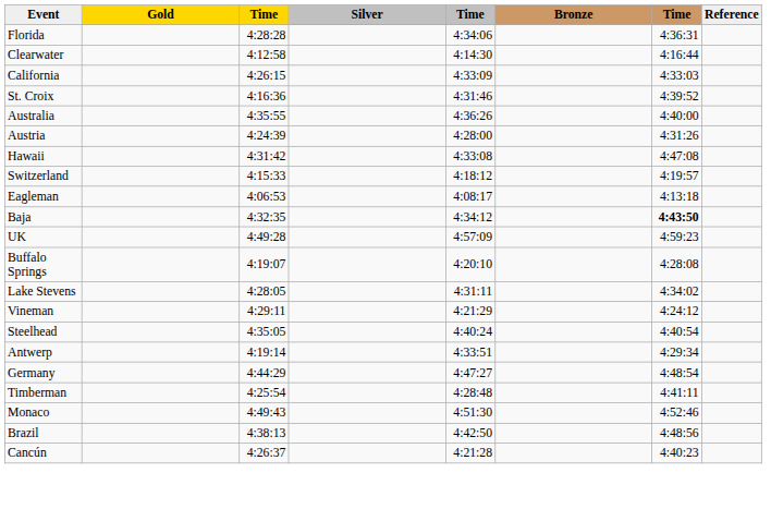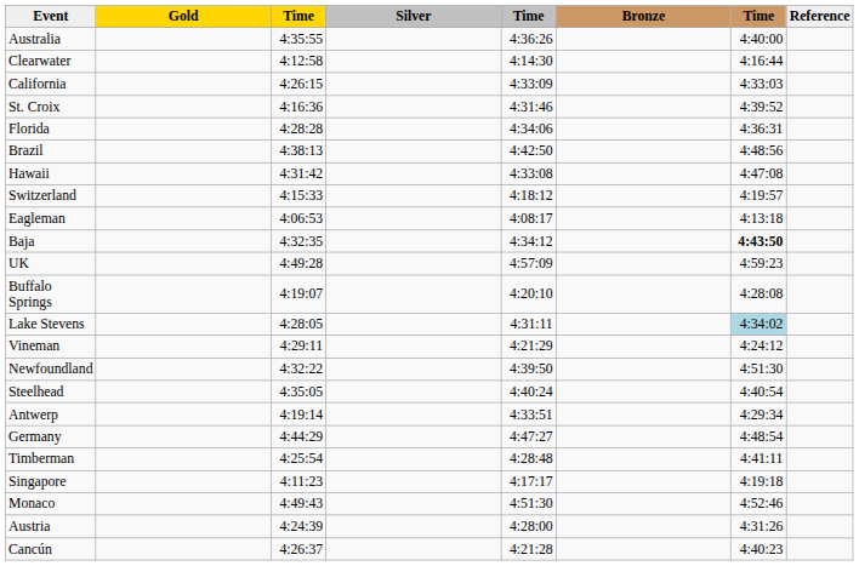 <table class="wikitable sortable">
 <tr align="center">
 <td width="90" bgcolor="efefef"><strong>Event</strong></td>
 <td width="190" bgcolor="gold"><strong>Gold</strong></td>
 <td width="55" bgcolor="gold"><strong>Time</strong></td>
 <td width="190" bgcolor="silver"><strong>Silver</strong></td>
 <td width="55" bgcolor="silver"><strong>Time</strong></td>
 <td width="190" bgcolor="cc9966"><strong>Bronze</strong></td>
 <td width="55" bgcolor="cc9966"><strong>Time</strong></td>
 <td class="unsortable" bgcolor="efefef"><strong>Reference</strong></td>
 </tr>
 <tr>
-<td>Florida</td>
+<td>Australia</td>
 <td></td>
-<td align="right">4:28:28</td>
+<td align="right">4:35:55</td>
 <td></td>
-<td align="right">4:34:06</td>
+<td align="right">4:36:26</td>
 <td></td>
-<td align="right">4:36:31</td>
+<td align="right">4:40:00</td>
 <td></td>
 </tr>
 <tr>
 <td>Clearwater</td>
 <td></td>
 <td align="right">4:12:58</td>
 <td></td>
 <td align="right">4:14:30</td>
 <td></td>
 <td align="right">4:16:44</td>
 <td></td>
 </tr>
 <tr>
 <td>California</td>
 <td></td>
 <td align="right">4:26:15</td>
 <td></td>
 <td align="right">4:33:09</td>
 <td></td>
 <td align="right">4:33:03</td>
 <td></td>
 </tr>
 <tr>
 <td>St. Croix</td>
 <td></td>
 <td align="right">4:16:36</td>
 <td></td>
 <td align="right">4:31:46</td>
 <td></td>
 <td align="right">4:39:52</td>
 <td></td>
 </tr>
 <tr>
-<td>Australia</td>
+<td>Florida</td>
 <td></td>
-<td align="right">4:35:55</td>
+<td align="right">4:28:28</td>
 <td></td>
-<td align="right">4:36:26</td>
+<td align="right">4:34:06</td>
 <td></td>
-<td align="right">4:40:00</td>
+<td align="right">4:36:31</td>
 <td></td>
 </tr>
 <tr>
-<td>Austria</td>
+<td>Brazil</td>
 <td></td>
-<td align="right">4:24:39</td>
+<td align="right">4:38:13</td>
 <td></td>
-<td align="right">4:28:00</td>
+<td align="right">4:42:50</td>
 <td></td>
-<td align="right">4:31:26</td>
+<td align="right">4:48:56</td>
 <td></td>
 </tr>
 <tr>
 <td>Hawaii</td>
 <td></td>
 <td align="right">4:31:42</td>
 <td></td>
 <td align="right">4:33:08</td>
 <td></td>
 <td align="right">4:47:08</td>
 <td></td>
 </tr>
 <tr>
 <td>Switzerland</td>
 <td></td>
 <td align="right">4:15:33</td>
 <td></td>
 <td align="right">4:18:12</td>
 <td></td>
 <td align="right">4:19:57</td>
 <td></td>
 </tr>
 <tr>
 <td>Eagleman</td>
 <td></td>
 <td align="right">4:06:53</td>
 <td></td>
 <td align="right">4:08:17</td>
 <td></td>
 <td align="right">4:13:18</td>
 <td></td>
 </tr>
 <tr>
 <td>Baja</td>
 <td></td>
 <td align="right">4:32:35</td>
 <td></td>
 <td align="right">4:34:12</td>
 <td></td>
 <td align="right"><strong>4:43:50</strong></td>
 <td></td>
 </tr>
 <tr>
 <td>UK</td>
 <td></td>
 <td align="right">4:49:28</td>
 <td></td>
 <td align="right">4:57:09</td>
 <td></td>
 <td align="right">4:59:23</td>
 <td></td>
 </tr>
 <tr>
 <td>Buffalo Springs</td>
 <td></td>
 <td align="right">4:19:07</td>
 <td></td>
 <td align="right">4:20:10</td>
 <td></td>
 <td align="right">4:28:08</td>
 <td></td>
 </tr>
 <tr>
 <td>Lake Stevens</td>
 <td></td>
 <td align="right">4:28:05</td>
 <td></td>
 <td align="right">4:31:11</td>
 <td></td>
-<td align="right">4:34:02</td>
+<td align="right" style="background: lightblue;">4:34:02</td>
 <td></td>
 </tr>
 <tr>
 <td>Vineman</td>
 <td></td>
 <td align="right">4:29:11</td>
 <td></td>
 <td align="right">4:21:29</td>
 <td></td>
 <td align="right">4:24:12</td>
+<td></td>
+</tr>
+<tr>
+<td>Newfoundland</td>
+<td></td>
+<td align="right">4:32:22</td>
+<td></td>
+<td align="right">4:39:50</td>
+<td></td>
+<td align="right">4:51:30</td>
 <td></td>
 </tr>
 <tr>
 <td>Steelhead</td>
 <td></td>
 <td align="right">4:35:05</td>
 <td></td>
 <td align="right">4:40:24</td>
 <td></td>
 <td align="right">4:40:54</td>
 <td></td>
 </tr>
 <tr>
 <td>Antwerp</td>
 <td></td>
 <td align="right">4:19:14</td>
 <td></td>
 <td align="right">4:33:51</td>
 <td></td>
 <td align="right">4:29:34</td>
 <td></td>
 </tr>
 <tr>
 <td>Germany</td>
 <td></td>
 <td align="right">4:44:29</td>
 <td></td>
 <td align="right">4:47:27</td>
 <td></td>
 <td align="right">4:48:54</td>
 <td></td>
 </tr>
 <tr>
 <td>Timberman</td>
 <td></td>
 <td align="right">4:25:54</td>
 <td></td>
 <td align="right">4:28:48</td>
 <td></td>
 <td align="right">4:41:11</td>
 <td></td>
 </tr>
 <tr>
+<td>Singapore</td>
+<td></td>
+<td align="right">4:11:23</td>
+<td></td>
+<td align="right">4:17:17</td>
+<td></td>
+<td align="right">4:19:18</td>
+<td></td>
+</tr>
+<tr>
 <td>Monaco</td>
 <td></td>
 <td align="right">4:49:43</td>
 <td></td>
 <td align="right">4:51:30</td>
 <td></td>
 <td align="right">4:52:46</td>
 <td></td>
 </tr>
 <tr>
-<td>Brazil</td>
+<td>Austria</td>
 <td></td>
-<td align="right">4:38:13</td>
+<td align="right">4:24:39</td>
 <td></td>
-<td align="right">4:42:50</td>
+<td align="right">4:28:00</td>
 <td></td>
-<td align="right">4:48:56</td>
+<td align="right">4:31:26</td>
 <td></td>
 </tr>
 <tr>
 <td>Cancún</td>
 <td></td>
 <td align="right">4:26:37</td>
 <td></td>
 <td align="right">4:21:28</td>
 <td></td>
 <td align="right">4:40:23</td>
 <td></td>
 </tr>
 </table>
